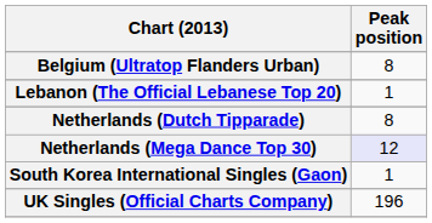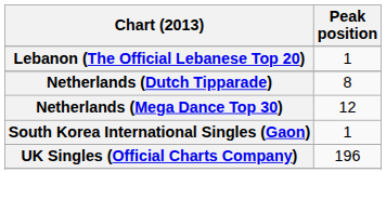 <table class="wikitable sortable plainrowheaders" style="text-align:center">
 <tr>
 <th scope="col">Chart (2013)</th>
 <th scope="col">Peak<br>position</th>
 </tr>
 <tr>
 </tr>
 <tr>
-</tr>
-<tr>
-<th scope="row">Belgium (<a href='#'>Ultratop</a> Flanders Urban)</th>
-<td>8</td>
 </tr>
 <tr>
 </tr>
 <tr>
 </tr>
 <tr>
 <th scope="row">Lebanon (<a href='#'>The Official Lebanese Top 20</a>)</th>
 <td>1</td>
 </tr>
 <tr>
 </tr>
 <tr>
 <th scope="row">Netherlands (<a href='#'>Dutch Tipparade</a>)<br><em></em></th>
 <td>8</td>
 </tr>
 <tr>
 <th scope="row">Netherlands (<a href='#'>Mega Dance Top 30</a>)</th>
-<td style="background: lavender;">12</td>
+<td>12</td>
 </tr>
 <tr>
 <th scope="row">South Korea International Singles (<a href='#'>Gaon</a>)<br><em></em></th>
 <td>1</td>
 </tr>
 <tr>
 </tr>
 <tr>
 </tr>
 <tr>
 <th scope="row">UK Singles (<a href='#'>Official Charts Company</a>)<br><em></em></th>
 <td>196</td>
 </tr>
 <tr>
 </tr>
 <tr>
 </tr>
 <tr>
 </tr>
 <tr>
 </tr>
 <tr>
 </tr>
 </table>
